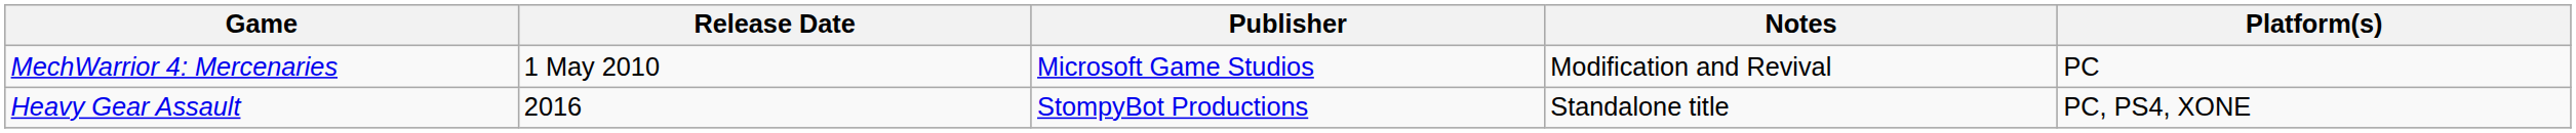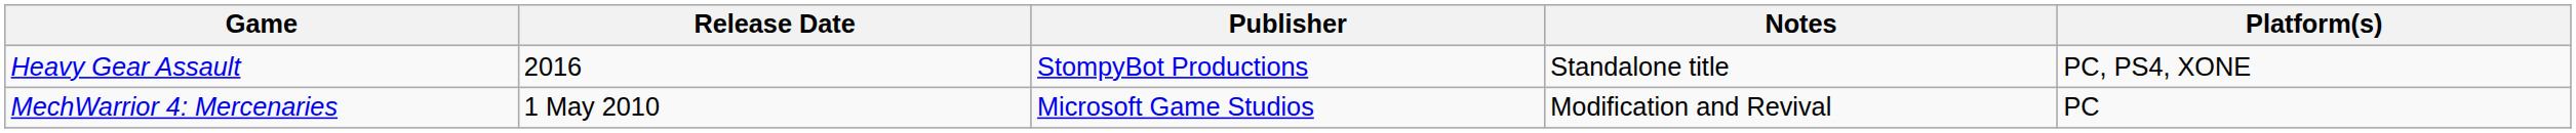 <table class="wikitable sortable" style="text-align: left; width: 100%;">
 <tr>
 <th width="20%">Game</th>
 <th width="20%">Release Date</th>
 <th width="20%">Publisher</th>
 <th width="20%">Notes</th>
 <th width="20%">Platform(s)</th>
 </tr>
 <tr>
+<td><em><a href='#'>Heavy Gear Assault</a></em></td>
+<td>2016</td>
+<td><a href='#'>StompyBot Productions</a></td>
+<td>Standalone title</td>
+<td>PC, PS4, XONE</td>
+</tr>
+<tr>
 <td><em><a href='#'>MechWarrior 4: Mercenaries</a></em></td>
 <td>1 May 2010</td>
 <td><a href='#'>Microsoft Game Studios</a></td>
 <td>Modification and Revival </td>
 <td>PC</td>
 </tr>
-<tr>
-<td><em><a href='#'>Heavy Gear Assault</a></em></td>
-<td>2016</td>
-<td><a href='#'>StompyBot Productions</a></td>
-<td>Standalone title</td>
-<td>PC, PS4, XONE</td>
-</tr>
 </table>
